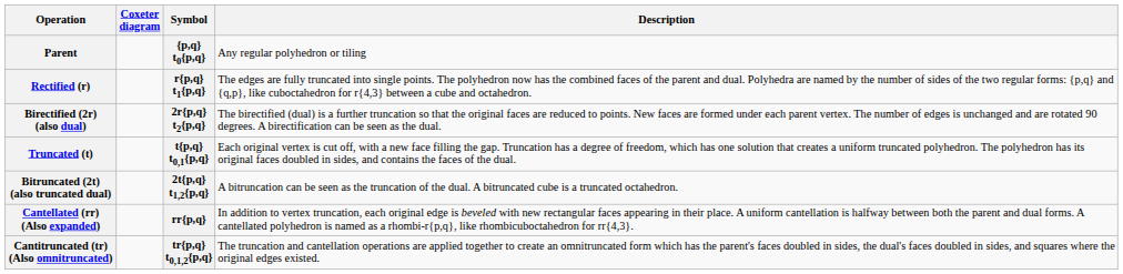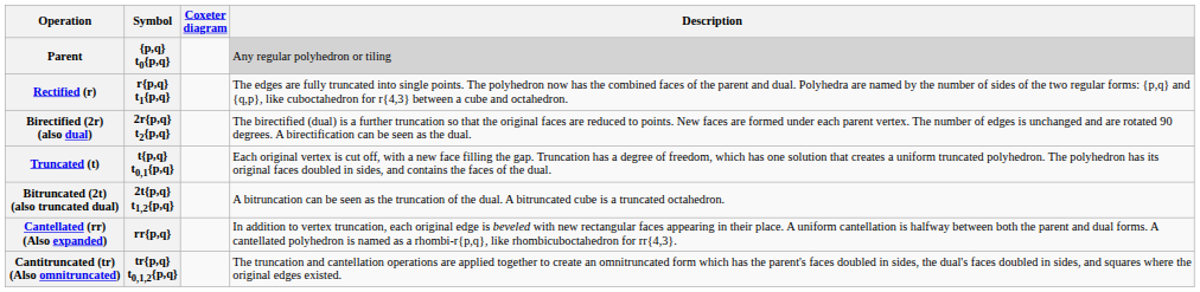 <table class="wikitable">
 <tr>
 <th>Operation</th>
+<th>Symbol</th>
 <th><a href='#'>Coxeter<br>diagram</a></th>
-<th>Symbol</th>
 <th>Description</th>
 </tr>
 <tr>
 <th width=150>Parent</th>
+<th width=60>{p,q}<br>t<sub>0</sub>{p,q}</th>
 <td></td>
-<th width=60>{p,q}<br>t<sub>0</sub>{p,q}</th>
-<td>Any regular polyhedron or tiling</td>
+<td style="background: lightgrey;">Any regular polyhedron or tiling</td>
 </tr>
 <tr>
 <th><a href='#'>Rectified</a> (r)</th>
+<th>r{p,q}<br>t<sub>1</sub>{p,q}</th>
 <td></td>
-<th>r{p,q}<br>t<sub>1</sub>{p,q}</th>
 <td>The edges are fully truncated into single points. The polyhedron now has the combined faces of the parent and dual. Polyhedra are named by the number of sides of the two regular forms: {p,q} and {q,p}, like cuboctahedron for r{4,3} between a cube and octahedron.</td>
 </tr>
 <tr>
 <th>Birectified (2r)<br>(also <a href='#'>dual</a>)</th>
+<th>2r{p,q}<br>t<sub>2</sub>{p,q}</th>
 <td></td>
-<th>2r{p,q}<br>t<sub>2</sub>{p,q}</th>
 <td>The birectified (dual) is a further truncation so that the original faces are reduced to points. New faces are formed under each parent vertex. The number of edges is unchanged and are rotated 90 degrees. A birectification can be seen as the dual.</td>
 </tr>
 <tr>
 <th><a href='#'>Truncated</a> (t)</th>
+<th>t{p,q}<br>t<sub>0,1</sub>{p,q}</th>
 <td></td>
-<th>t{p,q}<br>t<sub>0,1</sub>{p,q}</th>
 <td>Each original vertex is cut off, with a new face filling the gap. Truncation has a degree of freedom, which has one solution that creates a uniform truncated polyhedron. The polyhedron has its original faces doubled in sides, and contains the faces of the dual.<br></td>
 </tr>
 <tr>
 <th>Bitruncated (2t)<br>(also truncated dual)</th>
+<th>2t{p,q}<br>t<sub>1,2</sub>{p,q}</th>
 <td></td>
-<th>2t{p,q}<br>t<sub>1,2</sub>{p,q}</th>
 <td>A bitruncation can be seen as the truncation of the dual. A bitruncated cube is a truncated octahedron.</td>
 </tr>
 <tr>
 <th><a href='#'>Cantellated</a> (rr)<br>(Also <a href='#'>expanded</a>)</th>
+<th>rr{p,q}</th>
 <td></td>
-<th>rr{p,q}</th>
 <td>In addition to vertex truncation, each original edge is <em>beveled</em> with new rectangular faces appearing in their place. A uniform cantellation is halfway between both the parent and dual forms. A cantellated polyhedron is named as a rhombi-r{p,q}, like rhombicuboctahedron for rr{4,3}.<br></td>
 </tr>
 <tr>
 <th>Cantitruncated (tr)<br>(Also <a href='#'>omnitruncated</a>)</th>
+<th>tr{p,q}<br>t<sub>0,1,2</sub>{p,q}</th>
 <td></td>
-<th>tr{p,q}<br>t<sub>0,1,2</sub>{p,q}</th>
 <td>The truncation and cantellation operations are applied together to create an omnitruncated form which has the parent's faces doubled in sides, the dual's faces doubled in sides, and squares where the original edges existed.</td>
 </tr>
 </table>
